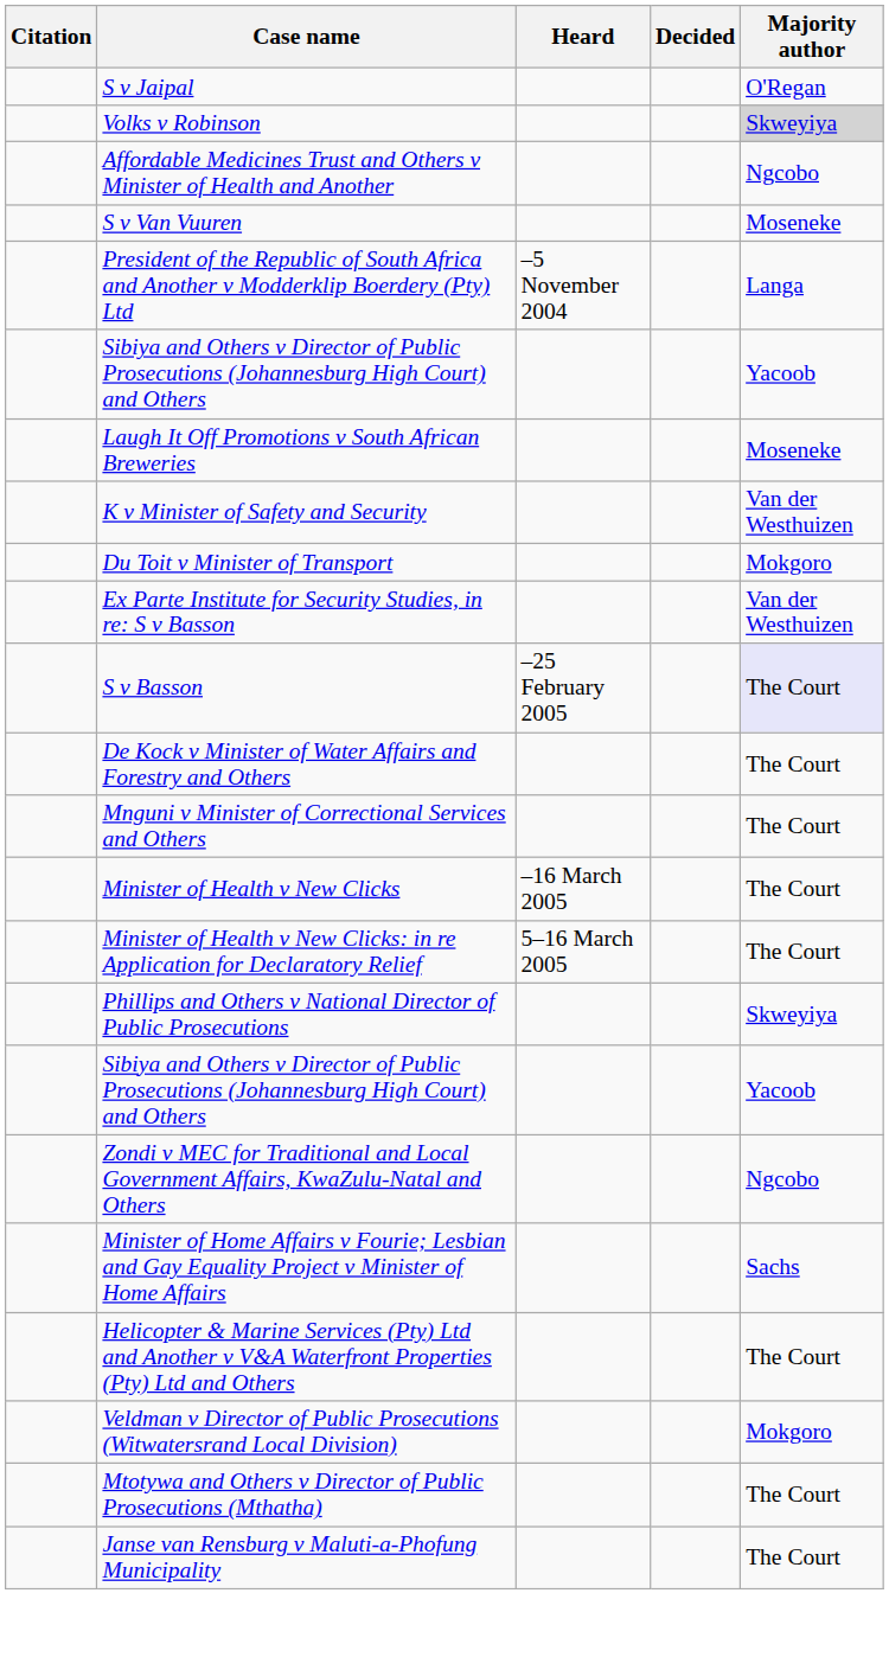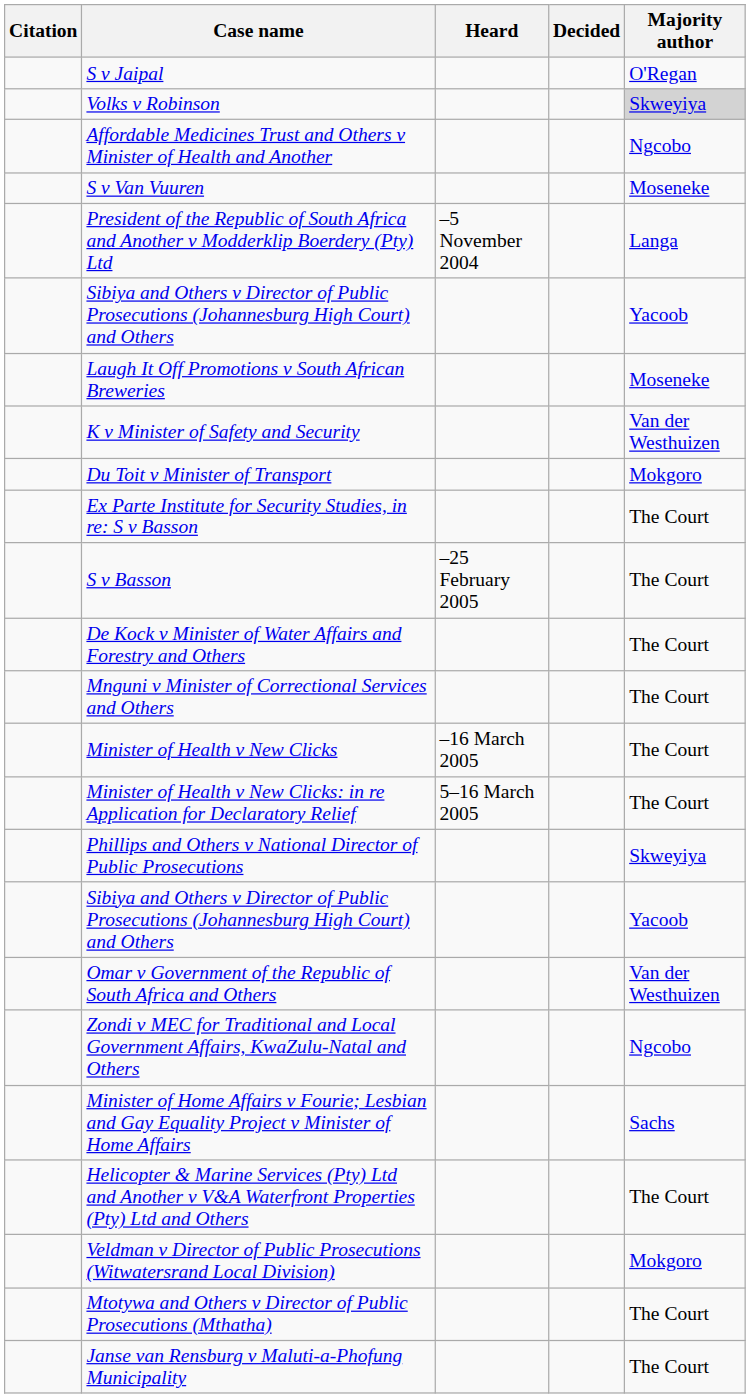 <table class="wikitable sortable static-row-numbers">
 <tr>
 <th>Citation</th>
 <th>Case name</th>
 <th>Heard</th>
 <th>Decided</th>
 <th>Majority author</th>
 </tr>
 <tr>
 <td nowrap></td>
 <td><em><a href='#'>S v Jaipal</a></em></td>
 <td></td>
 <td></td>
 <td><a href='#'>O'Regan</a></td>
 </tr>
 <tr>
 <td nowrap></td>
 <td><em><a href='#'>Volks v Robinson</a></em></td>
 <td></td>
 <td></td>
 <td style="background: lightgrey;"><a href='#'>Skweyiya</a></td>
 </tr>
 <tr>
 <td nowrap></td>
 <td><em><a href='#'>Affordable Medicines Trust and Others v Minister of Health and Another</a></em></td>
 <td></td>
 <td></td>
 <td><a href='#'>Ngcobo</a></td>
 </tr>
 <tr>
 <td nowrap></td>
 <td><em><a href='#'>S v Van Vuuren</a></em></td>
 <td></td>
 <td></td>
 <td><a href='#'>Moseneke</a></td>
 </tr>
 <tr>
 <td nowrap></td>
 <td><em><a href='#'>President of the Republic of South Africa and Another v Modderklip Boerdery (Pty) Ltd</a></em></td>
 <td>–5 November 2004</td>
 <td></td>
 <td><a href='#'>Langa</a></td>
 </tr>
 <tr>
 <td nowrap></td>
 <td><em><a href='#'>Sibiya and Others v Director of Public Prosecutions (Johannesburg High Court) and Others</a></em></td>
 <td></td>
 <td></td>
 <td><a href='#'>Yacoob</a></td>
 </tr>
 <tr>
 <td nowrap></td>
 <td><em><a href='#'>Laugh It Off Promotions v South African Breweries</a></em></td>
 <td></td>
 <td></td>
 <td><a href='#'>Moseneke</a></td>
 </tr>
 <tr>
 <td nowrap></td>
 <td><em><a href='#'>K v Minister of Safety and Security</a></em></td>
 <td></td>
 <td></td>
 <td><a href='#'>Van der Westhuizen</a></td>
 </tr>
 <tr>
 <td nowrap></td>
 <td><em><a href='#'>Du Toit v Minister of Transport</a></em></td>
 <td></td>
 <td></td>
 <td><a href='#'>Mokgoro</a></td>
 </tr>
 <tr>
 <td nowrap></td>
 <td><em><a href='#'>Ex Parte Institute for Security Studies, in re: S v Basson</a></em></td>
 <td></td>
 <td></td>
-<td><a href='#'>Van der Westhuizen</a></td>
+<td>The Court</td>
 </tr>
 <tr>
 <td nowrap></td>
 <td><em><a href='#'>S v Basson</a></em></td>
 <td>–25 February 2005</td>
 <td></td>
-<td style="background: lavender;">The Court</td>
+<td>The Court</td>
 </tr>
 <tr>
 <td nowrap></td>
 <td><em><a href='#'>De Kock v Minister of Water Affairs and Forestry and Others</a></em></td>
 <td></td>
 <td></td>
 <td>The Court</td>
 </tr>
 <tr>
 <td nowrap></td>
 <td><em><a href='#'>Mnguni v Minister of Correctional Services and Others</a></em></td>
 <td></td>
 <td></td>
 <td>The Court</td>
 </tr>
 <tr>
 <td nowrap></td>
 <td><em><a href='#'>Minister of Health v New Clicks</a></em></td>
 <td>–16 March 2005</td>
 <td></td>
 <td>The Court</td>
 </tr>
 <tr>
 <td nowrap></td>
 <td><em><a href='#'>Minister of Health v New Clicks: in re Application for Declaratory Relief</a></em></td>
 <td>5–16 March 2005</td>
 <td></td>
 <td>The Court</td>
 </tr>
 <tr>
 <td nowrap></td>
 <td><em><a href='#'>Phillips and Others v National Director of Public Prosecutions</a></em></td>
 <td></td>
 <td></td>
 <td><a href='#'>Skweyiya</a></td>
 </tr>
 <tr>
 <td nowrap></td>
 <td><em><a href='#'>Sibiya and Others v Director of Public Prosecutions (Johannesburg High Court) and Others</a></em></td>
 <td></td>
 <td></td>
 <td><a href='#'>Yacoob</a></td>
 </tr>
 <tr>
 <td nowrap></td>
+<td><em><a href='#'>Omar v Government of the Republic of South Africa and Others</a></em></td>
+<td></td>
+<td></td>
+<td><a href='#'>Van der Westhuizen</a></td>
+</tr>
+<tr>
+<td nowrap></td>
 <td><em><a href='#'>Zondi v MEC for Traditional and Local Government Affairs, KwaZulu-Natal and Others</a></em></td>
 <td></td>
 <td></td>
 <td><a href='#'>Ngcobo</a></td>
 </tr>
 <tr>
 <td nowrap></td>
 <td><em><a href='#'>Minister of Home Affairs v Fourie; Lesbian and Gay Equality Project v Minister of Home Affairs</a></em></td>
 <td></td>
 <td></td>
 <td><a href='#'>Sachs</a></td>
 </tr>
 <tr>
 <td nowrap></td>
 <td><em><a href='#'>Helicopter & Marine Services (Pty) Ltd and Another v V&A Waterfront Properties (Pty) Ltd and Others</a></em></td>
 <td></td>
 <td></td>
 <td>The Court</td>
 </tr>
 <tr>
 <td nowrap></td>
 <td><em><a href='#'>Veldman v Director of Public Prosecutions (Witwatersrand Local Division)</a></em></td>
 <td></td>
 <td></td>
 <td><a href='#'>Mokgoro</a></td>
 </tr>
 <tr>
 <td nowrap></td>
 <td><em><a href='#'>Mtotywa and Others v Director of Public Prosecutions (Mthatha)</a></em></td>
 <td></td>
 <td></td>
 <td>The Court</td>
 </tr>
 <tr>
 <td nowrap></td>
 <td><em><a href='#'>Janse van Rensburg v Maluti-a-Phofung Municipality</a></em></td>
 <td></td>
 <td></td>
 <td>The Court</td>
 </tr>
 </table>
